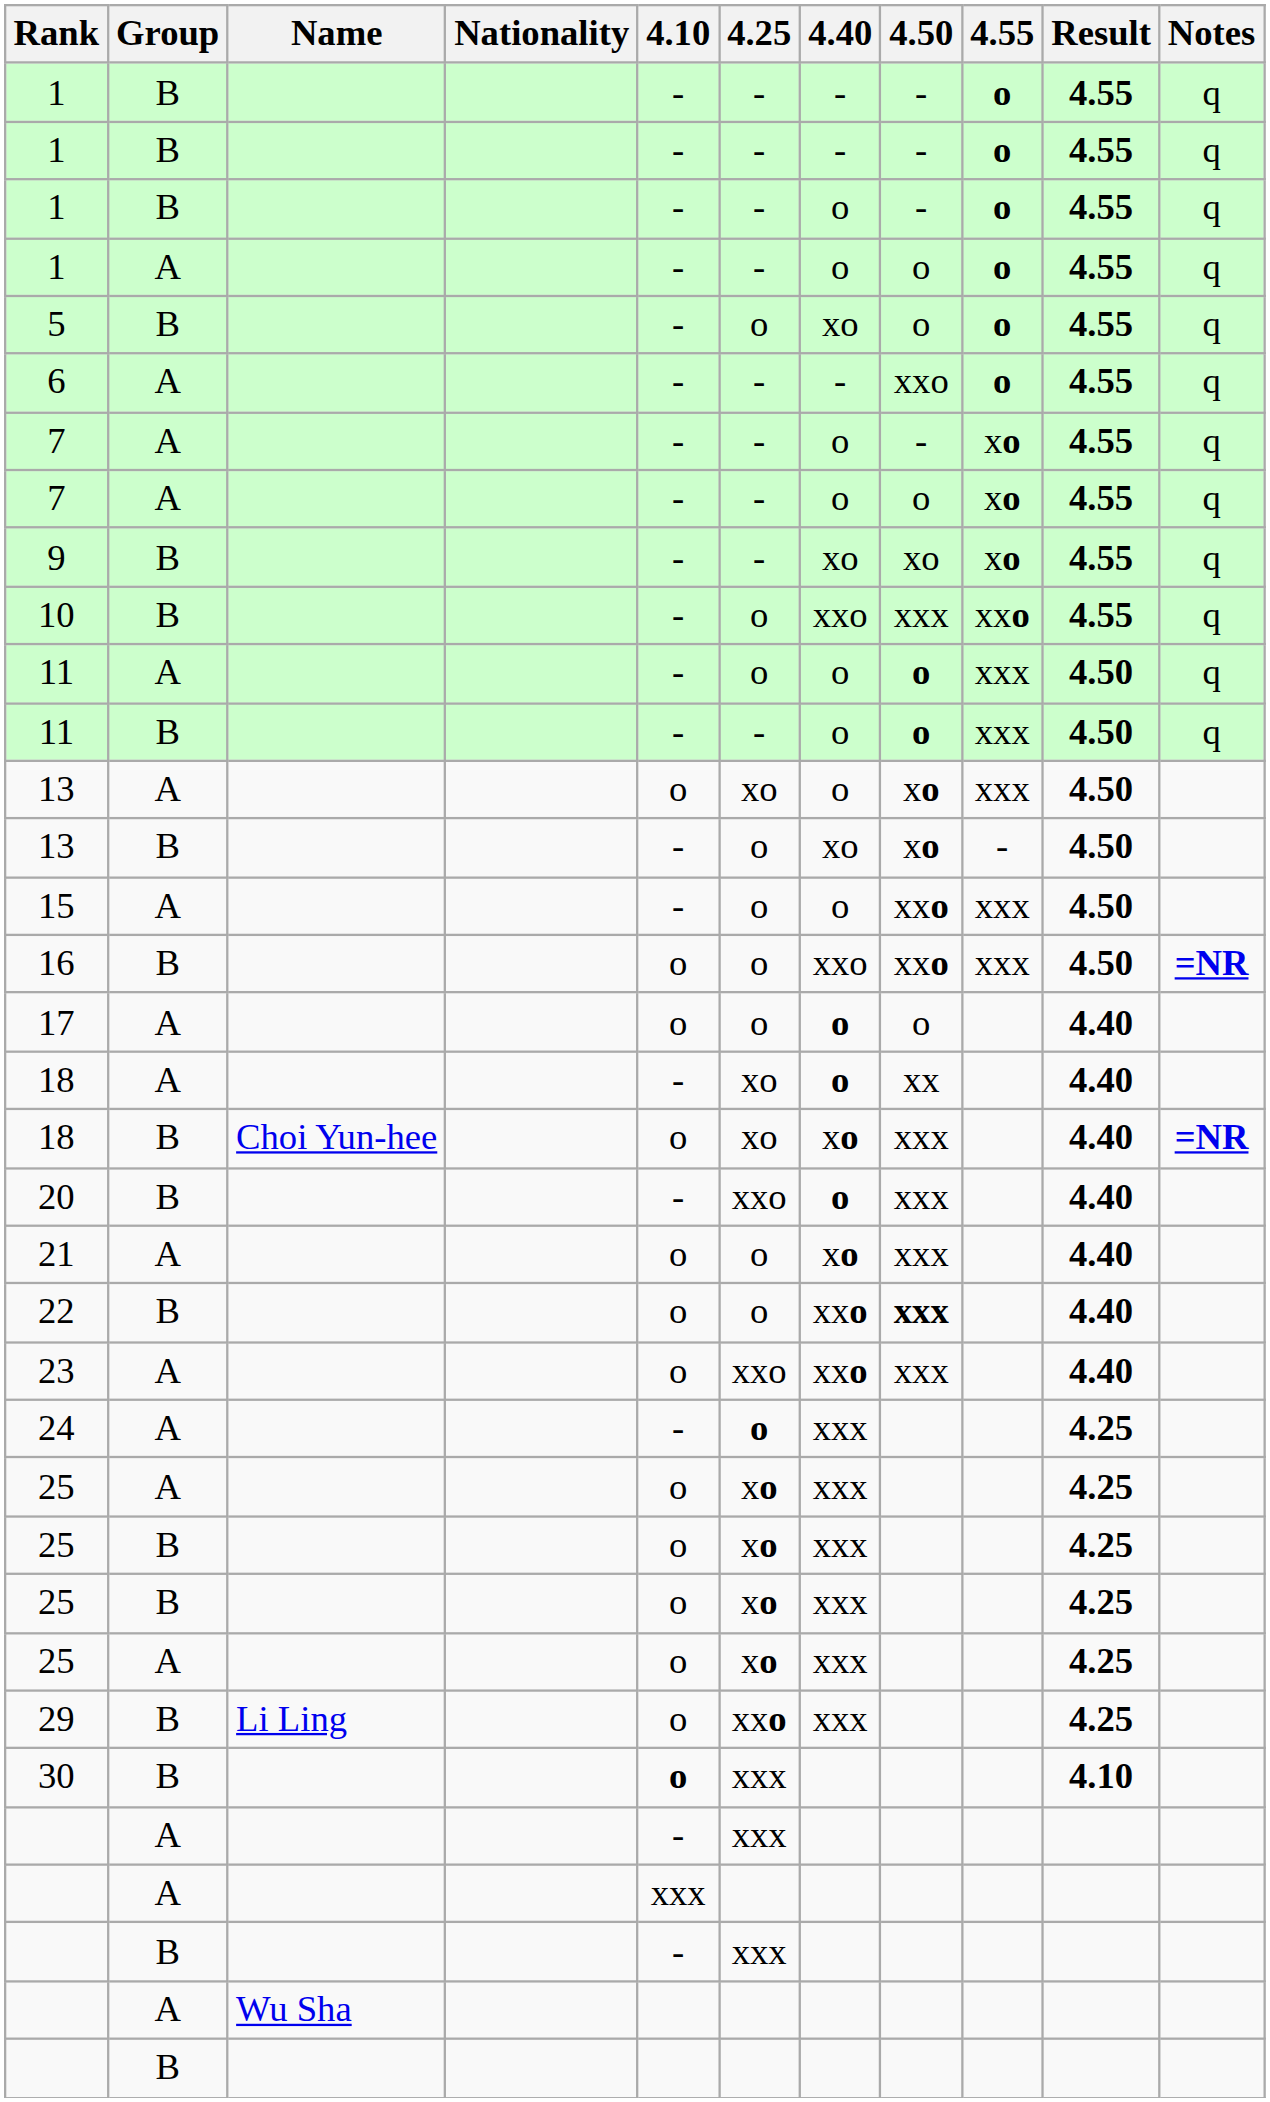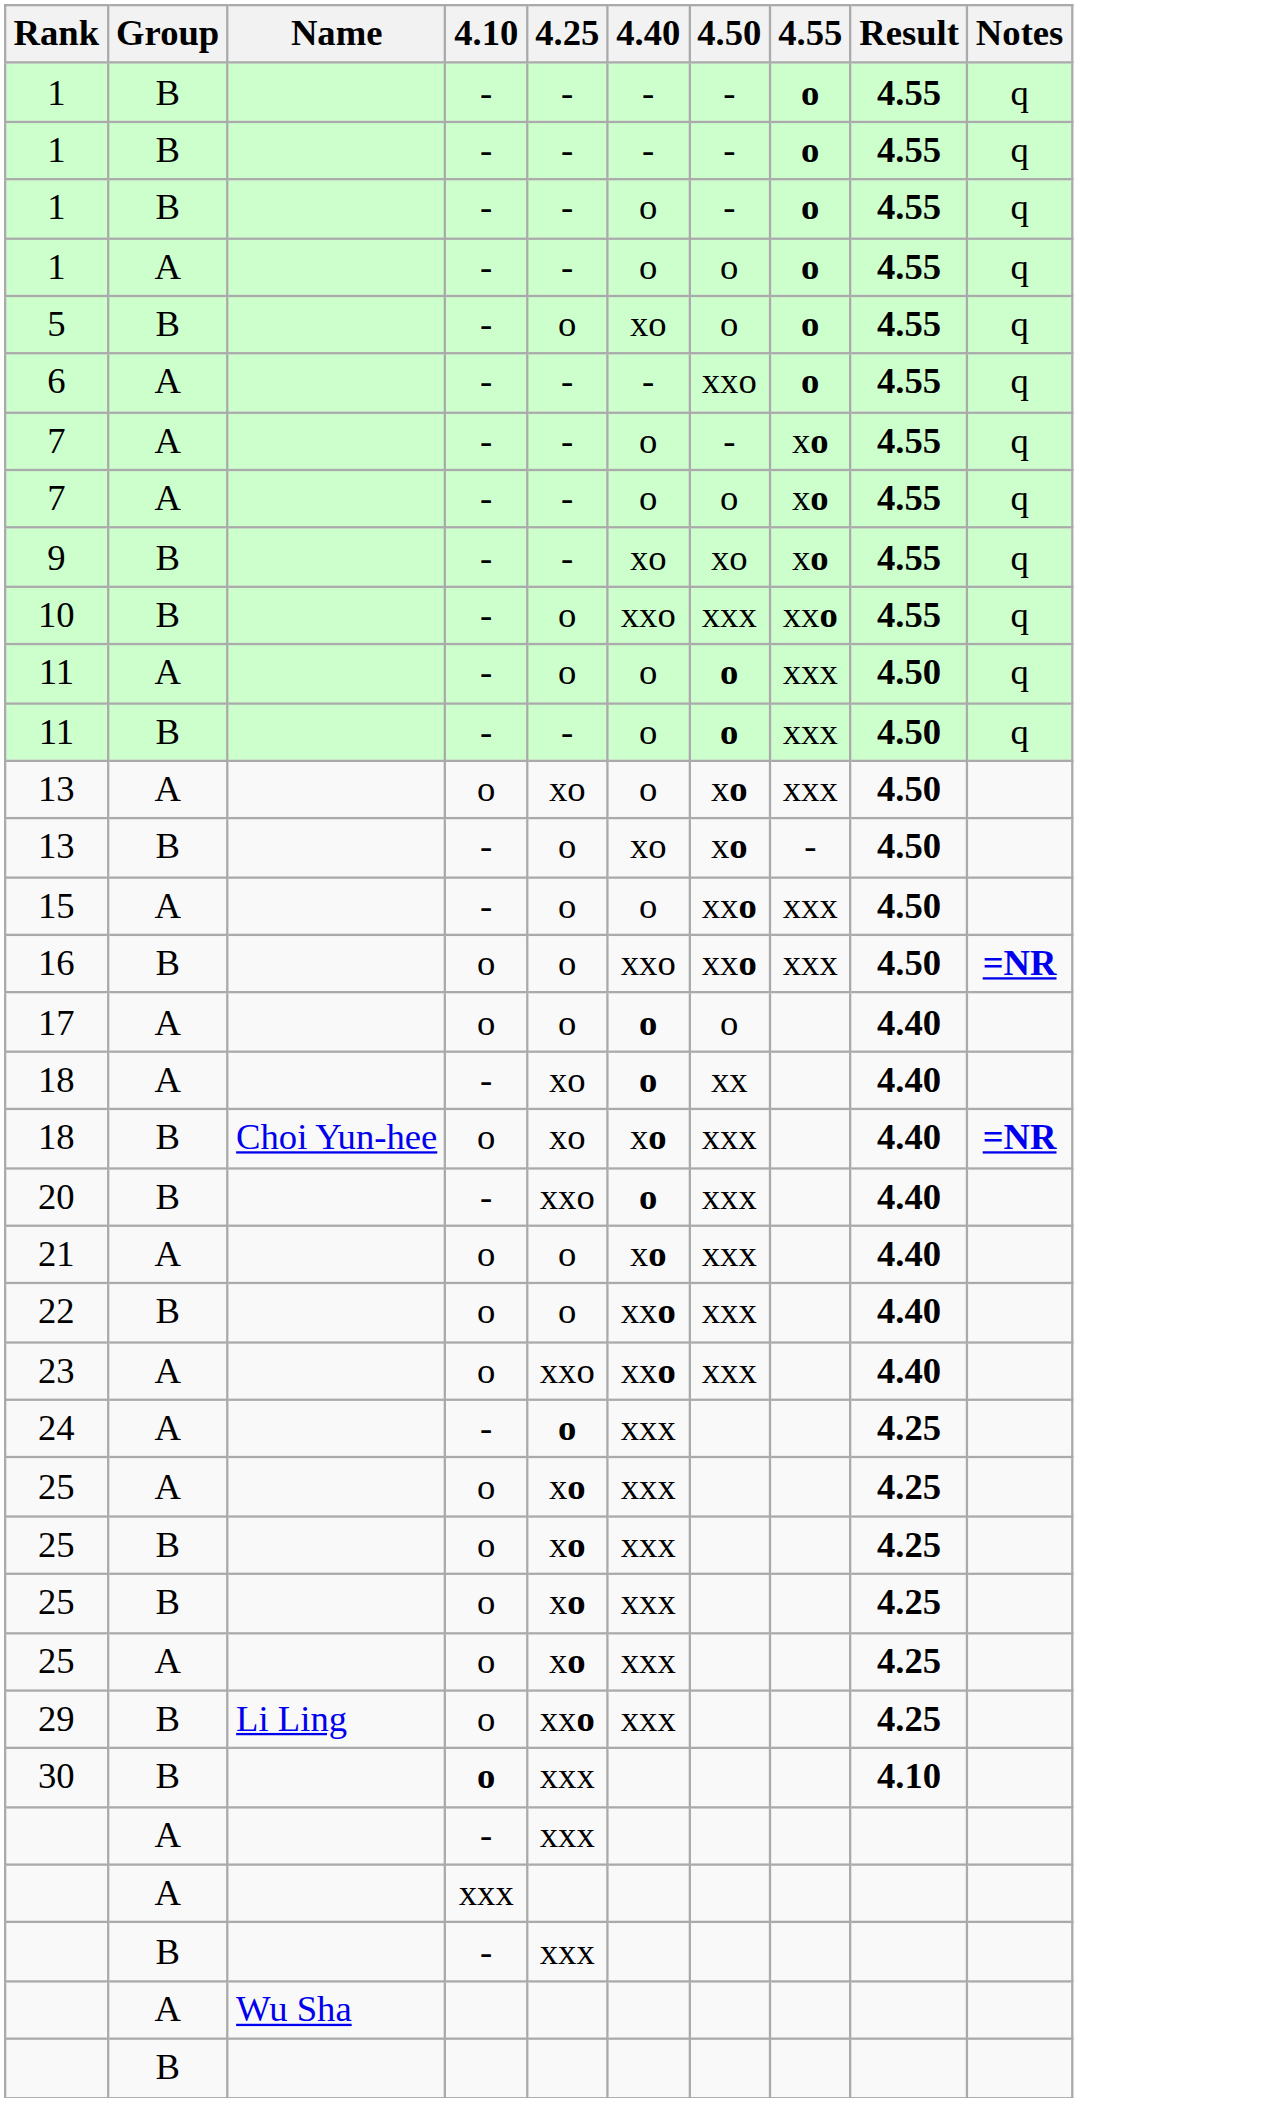 <table class="wikitable sortable" style="text-align:center">
 <tr>
 <th>Rank</th>
 <th>Group</th>
 <th>Name</th>
-<th>Nationality</th>
 <th>4.10</th>
 <th>4.25</th>
 <th>4.40</th>
 <th>4.50</th>
 <th>4.55</th>
 <th>Result</th>
 <th>Notes</th>
 </tr>
 <tr bgcolor=ccffcc>
 <td>1</td>
 <td>B</td>
-<td align=left></td>
 <td align=left></td>
 <td>-</td>
 <td>-</td>
 <td>-</td>
 <td>-</td>
 <td><strong>o</strong></td>
 <td><strong>4.55</strong></td>
 <td>q</td>
 </tr>
 <tr bgcolor=ccffcc>
 <td>1</td>
 <td>B</td>
 <td align=left></td>
-<td align=left></td>
 <td>-</td>
 <td>-</td>
 <td>-</td>
 <td>-</td>
 <td><strong>o</strong></td>
 <td><strong>4.55</strong></td>
 <td>q</td>
 </tr>
 <tr bgcolor=ccffcc>
 <td>1</td>
 <td>B</td>
-<td align=left></td>
 <td align=left></td>
 <td>-</td>
 <td>-</td>
 <td>o</td>
 <td>-</td>
 <td><strong>o</strong></td>
 <td><strong>4.55</strong></td>
 <td>q</td>
 </tr>
 <tr bgcolor=ccffcc>
 <td>1</td>
 <td>A</td>
 <td align=left></td>
-<td align=left></td>
 <td>-</td>
 <td>-</td>
 <td>o</td>
 <td>o</td>
 <td><strong>o</strong></td>
 <td><strong>4.55</strong></td>
 <td>q</td>
 </tr>
 <tr bgcolor=ccffcc>
 <td>5</td>
 <td>B</td>
-<td align=left></td>
 <td align=left></td>
 <td>-</td>
 <td>o</td>
 <td>xo</td>
 <td>o</td>
 <td><strong>o</strong></td>
 <td><strong>4.55</strong></td>
 <td>q</td>
 </tr>
 <tr bgcolor=ccffcc>
 <td>6</td>
 <td>A</td>
 <td align=left></td>
-<td align=left></td>
 <td>-</td>
 <td>-</td>
 <td>-</td>
 <td>xxo</td>
 <td><strong>o</strong></td>
 <td><strong>4.55</strong></td>
 <td>q</td>
 </tr>
 <tr bgcolor=ccffcc>
 <td>7</td>
 <td>A</td>
-<td align=left></td>
 <td align=left></td>
 <td>-</td>
 <td>-</td>
 <td>o</td>
 <td>-</td>
 <td>x<strong>o</strong></td>
 <td><strong>4.55</strong></td>
 <td>q</td>
 </tr>
 <tr bgcolor=ccffcc>
 <td>7</td>
 <td>A</td>
 <td align=left></td>
-<td align=left></td>
 <td>-</td>
 <td>-</td>
 <td>o</td>
 <td>o</td>
 <td>x<strong>o</strong></td>
 <td><strong>4.55</strong></td>
 <td>q</td>
 </tr>
 <tr bgcolor=ccffcc>
 <td>9</td>
 <td>B</td>
-<td align=left></td>
 <td align=left></td>
 <td>-</td>
 <td>-</td>
 <td>xo</td>
 <td>xo</td>
 <td>x<strong>o</strong></td>
 <td><strong>4.55</strong></td>
 <td>q</td>
 </tr>
 <tr bgcolor=ccffcc>
 <td>10</td>
 <td>B</td>
 <td align=left></td>
-<td align=left></td>
 <td>-</td>
 <td>o</td>
 <td>xxo</td>
 <td>xxx</td>
 <td>xx<strong>o</strong></td>
 <td><strong>4.55</strong></td>
 <td>q</td>
 </tr>
 <tr bgcolor=ccffcc>
 <td>11</td>
 <td>A</td>
-<td align=left></td>
 <td align=left></td>
 <td>-</td>
 <td>o</td>
 <td>o</td>
 <td><strong>o</strong></td>
 <td>xxx</td>
 <td><strong>4.50</strong></td>
 <td>q</td>
 </tr>
 <tr bgcolor=ccffcc>
 <td>11</td>
 <td>B</td>
 <td align=left></td>
-<td align=left></td>
 <td>-</td>
 <td>-</td>
 <td>o</td>
 <td><strong>o</strong></td>
 <td>xxx</td>
 <td><strong>4.50</strong></td>
 <td>q</td>
 </tr>
 <tr>
 <td>13</td>
 <td>A</td>
-<td align=left></td>
 <td align=left></td>
 <td>o</td>
 <td>xo</td>
 <td>o</td>
 <td>x<strong>o</strong></td>
 <td>xxx</td>
 <td><strong>4.50</strong></td>
 <td></td>
 </tr>
 <tr>
 <td>13</td>
 <td>B</td>
 <td align=left></td>
-<td align=left></td>
 <td>-</td>
 <td>o</td>
 <td>xo</td>
 <td>x<strong>o</strong></td>
 <td>-</td>
 <td><strong>4.50</strong></td>
 <td></td>
 </tr>
 <tr>
 <td>15</td>
 <td>A</td>
-<td align=left></td>
 <td align=left></td>
 <td>-</td>
 <td>o</td>
 <td>o</td>
 <td>xx<strong>o</strong></td>
 <td>xxx</td>
 <td><strong>4.50</strong></td>
 <td></td>
 </tr>
 <tr>
 <td>16</td>
 <td>B</td>
 <td align=left></td>
-<td align=left></td>
 <td>o</td>
 <td>o</td>
 <td>xxo</td>
 <td>xx<strong>o</strong></td>
 <td>xxx</td>
 <td><strong>4.50</strong></td>
 <td><strong><a href='#'>=NR</a></strong></td>
 </tr>
 <tr>
 <td>17</td>
 <td>A</td>
-<td align=left></td>
 <td align=left></td>
 <td>o</td>
 <td>o</td>
 <td><strong>o</strong></td>
 <td>o</td>
 <td></td>
 <td><strong>4.40</strong></td>
 <td></td>
 </tr>
 <tr>
 <td>18</td>
 <td>A</td>
 <td align=left></td>
-<td align=left></td>
 <td>-</td>
 <td>xo</td>
 <td><strong>o</strong></td>
 <td>xx</td>
 <td></td>
 <td><strong>4.40</strong></td>
 <td></td>
 </tr>
 <tr>
 <td>18</td>
 <td>B</td>
 <td align=left><a href='#'>Choi Yun-hee</a></td>
-<td align=left></td>
 <td>o</td>
 <td>xo</td>
 <td>x<strong>o</strong></td>
 <td>xxx</td>
 <td></td>
 <td><strong>4.40</strong></td>
 <td><strong><a href='#'>=NR</a></strong></td>
 </tr>
 <tr>
 <td>20</td>
 <td>B</td>
-<td align=left></td>
 <td align=left></td>
 <td>-</td>
 <td>xxo</td>
 <td><strong>o</strong></td>
 <td>xxx</td>
 <td></td>
 <td><strong>4.40</strong></td>
 <td></td>
 </tr>
 <tr>
 <td>21</td>
 <td>A</td>
 <td align=left></td>
-<td align=left></td>
 <td>o</td>
 <td>o</td>
 <td>x<strong>o</strong></td>
 <td>xxx</td>
 <td></td>
 <td><strong>4.40</strong></td>
 <td></td>
 </tr>
 <tr>
 <td>22</td>
 <td>B</td>
 <td align=left></td>
-<td align=left></td>
 <td>o</td>
 <td>o</td>
 <td>xx<strong>o</strong></td>
-<td><strong>xxx</strong></td>
+<td>xxx</td>
 <td></td>
 <td><strong>4.40</strong></td>
 <td></td>
 </tr>
 <tr>
 <td>23</td>
 <td>A</td>
-<td align=left></td>
 <td align=left></td>
 <td>o</td>
 <td>xxo</td>
 <td>xx<strong>o</strong></td>
 <td>xxx</td>
 <td></td>
 <td><strong>4.40</strong></td>
 <td></td>
 </tr>
 <tr>
 <td>24</td>
 <td>A</td>
 <td align=left></td>
-<td align=left></td>
 <td>-</td>
 <td><strong>o</strong></td>
 <td>xxx</td>
 <td></td>
 <td></td>
 <td><strong>4.25</strong></td>
 <td></td>
 </tr>
 <tr>
 <td>25</td>
 <td>A</td>
-<td align=left></td>
 <td align=left></td>
 <td>o</td>
 <td>x<strong>o</strong></td>
 <td>xxx</td>
 <td></td>
 <td></td>
 <td><strong>4.25</strong></td>
 <td></td>
 </tr>
 <tr>
 <td>25</td>
 <td>B</td>
 <td align=left></td>
-<td align=left></td>
 <td>o</td>
 <td>x<strong>o</strong></td>
 <td>xxx</td>
 <td></td>
 <td></td>
 <td><strong>4.25</strong></td>
 <td></td>
 </tr>
 <tr>
 <td>25</td>
 <td>B</td>
-<td align=left></td>
 <td align=left></td>
 <td>o</td>
 <td>x<strong>o</strong></td>
 <td>xxx</td>
 <td></td>
 <td></td>
 <td><strong>4.25</strong></td>
 <td></td>
 </tr>
 <tr>
 <td>25</td>
 <td>A</td>
 <td align=left></td>
-<td align=left></td>
 <td>o</td>
 <td>x<strong>o</strong></td>
 <td>xxx</td>
 <td></td>
 <td></td>
 <td><strong>4.25</strong></td>
 <td></td>
 </tr>
 <tr>
 <td>29</td>
 <td>B</td>
 <td align=left><a href='#'>Li Ling</a></td>
-<td align=left></td>
 <td>o</td>
 <td>xx<strong>o</strong></td>
 <td>xxx</td>
 <td></td>
 <td></td>
 <td><strong>4.25</strong></td>
 <td></td>
 </tr>
 <tr>
 <td>30</td>
 <td>B</td>
-<td align=left></td>
 <td align=left></td>
 <td><strong>o</strong></td>
 <td>xxx</td>
 <td></td>
 <td></td>
 <td></td>
 <td><strong>4.10</strong></td>
 <td></td>
 </tr>
 <tr>
 <td></td>
 <td>A</td>
 <td align=left></td>
-<td align=left></td>
 <td>-</td>
 <td>xxx</td>
 <td></td>
 <td></td>
 <td></td>
 <td><strong></strong></td>
 <td></td>
 </tr>
 <tr>
 <td></td>
 <td>A</td>
-<td align=left></td>
 <td align=left></td>
 <td>xxx</td>
 <td></td>
 <td></td>
 <td></td>
 <td></td>
 <td><strong></strong></td>
 <td></td>
 </tr>
 <tr>
 <td></td>
 <td>B</td>
 <td align=left></td>
-<td align=left></td>
 <td>-</td>
 <td>xxx</td>
 <td></td>
 <td></td>
 <td></td>
 <td><strong></strong></td>
 <td></td>
 </tr>
 <tr>
 <td></td>
 <td>A</td>
 <td align=left><a href='#'>Wu Sha</a></td>
-<td align=left></td>
 <td></td>
 <td></td>
 <td></td>
 <td></td>
 <td></td>
 <td><strong></strong></td>
 <td></td>
 </tr>
 <tr>
 <td></td>
 <td>B</td>
 <td align=left></td>
-<td align=left></td>
 <td></td>
 <td></td>
 <td></td>
 <td></td>
 <td></td>
 <td><strong></strong></td>
 <td></td>
 </tr>
 </table>
